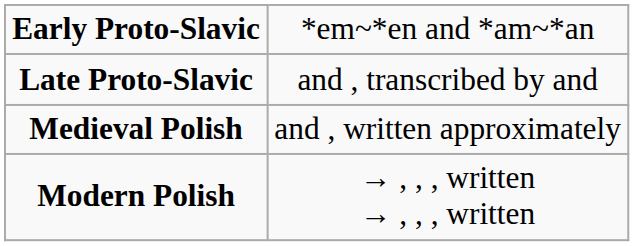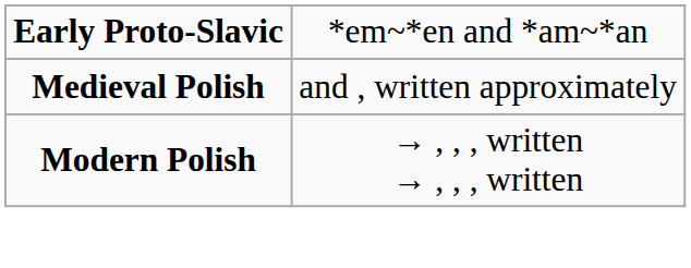 <table class="wikitable">
 <tr>
 <td align="center"><strong>Early Proto-Slavic</strong></td>
 <td align="center">*em~*en and *am~*an</td>
-</tr>
-<tr>
-<td align="center"><strong>Late Proto-Slavic</strong></td>
-<td align="center"> and , transcribed by  and </td>
 </tr>
 <tr>
 <td align="center"><strong>Medieval Polish</strong></td>
 <td align="center"> and , written approximately </td>
 </tr>
 <tr>
 <td align="center"><strong>Modern Polish</strong></td>
 <td align="center"> → , , , written <br> → , , , written </td>
 </tr>
 </table>
